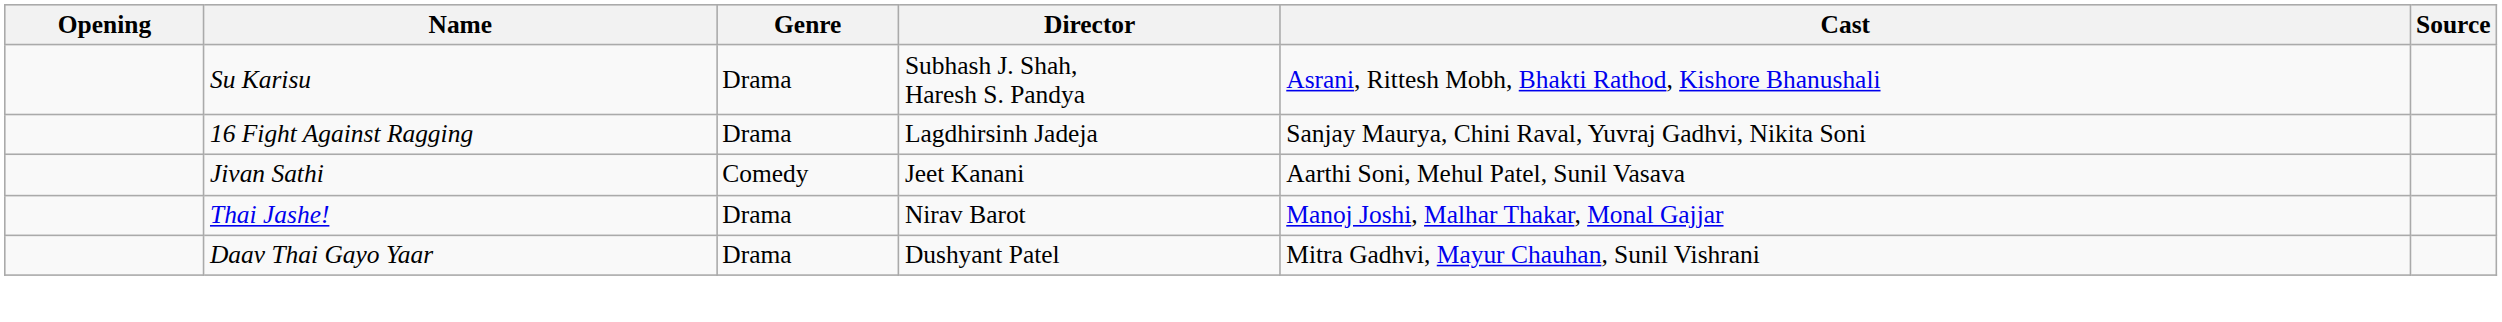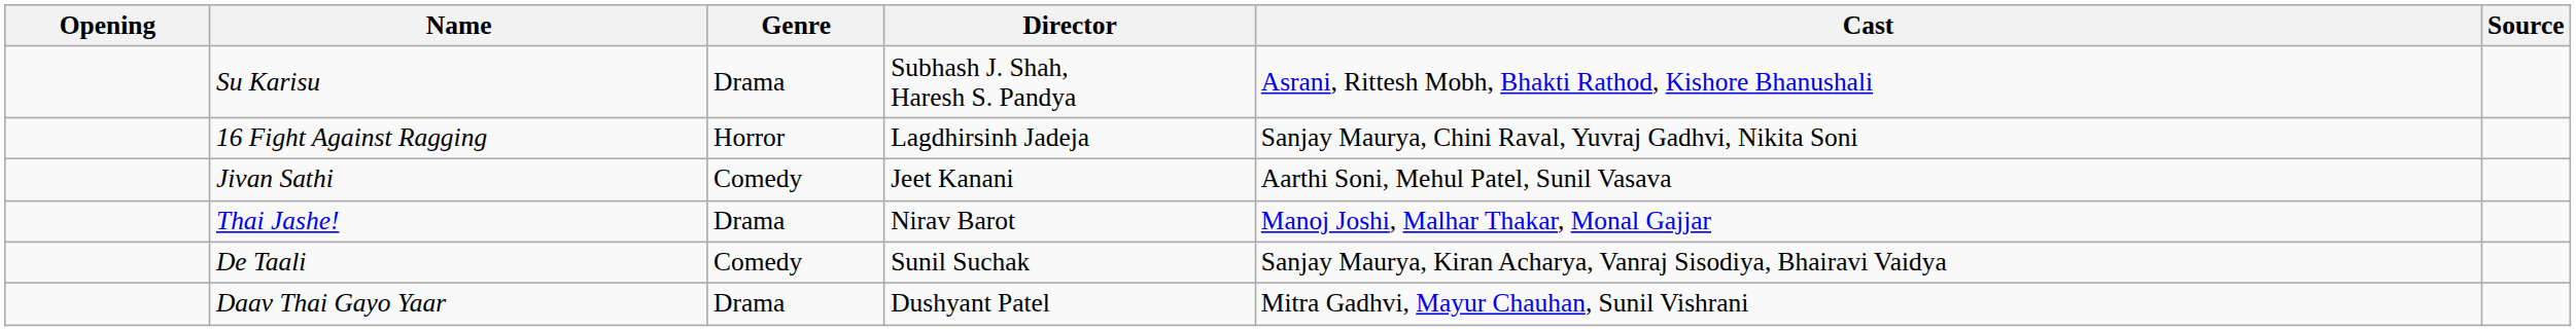 <table class="wikitable sortable">
 <tr>
 <th style="width:8%;">Opening</th>
 <th>Name</th>
 <th>Genre</th>
 <th>Director</th>
 <th>Cast</th>
 <th style="width:2%;">Source</th>
 </tr>
 <tr>
 <td></td>
 <td><em>Su Karisu</em></td>
 <td>Drama</td>
 <td>Subhash J. Shah, <br>Haresh S. Pandya</td>
 <td><a href='#'>Asrani</a>, Rittesh Mobh, <a href='#'>Bhakti Rathod</a>, <a href='#'>Kishore Bhanushali</a></td>
 <td></td>
 </tr>
 <tr>
 <td></td>
 <td><em>16 Fight Against Ragging</em></td>
-<td>Drama</td>
+<td>Horror</td>
 <td>Lagdhirsinh Jadeja</td>
 <td>Sanjay Maurya, Chini Raval, Yuvraj Gadhvi, Nikita Soni</td>
 <td></td>
 </tr>
 <tr>
 <td></td>
 <td><em>Jivan Sathi</em></td>
 <td>Comedy</td>
 <td>Jeet Kanani</td>
 <td>Aarthi Soni, Mehul Patel, Sunil Vasava</td>
 <td></td>
 </tr>
 <tr>
 <td></td>
 <td><em><a href='#'>Thai Jashe!</a></em></td>
 <td>Drama</td>
 <td>Nirav Barot</td>
 <td><a href='#'>Manoj Joshi</a>, <a href='#'>Malhar Thakar</a>, <a href='#'>Monal Gajjar</a></td>
 <td></td>
 </tr>
 <tr>
 <td></td>
+<td><em>De Taali</em></td>
+<td>Comedy</td>
+<td>Sunil Suchak</td>
+<td>Sanjay Maurya, Kiran Acharya, Vanraj Sisodiya, Bhairavi Vaidya</td>
+<td></td>
+</tr>
+<tr>
+<td></td>
 <td><em>Daav Thai Gayo Yaar</em></td>
 <td>Drama</td>
 <td>Dushyant Patel</td>
 <td>Mitra Gadhvi, <a href='#'>Mayur Chauhan</a>, Sunil Vishrani</td>
 <td></td>
 </tr>
 </table>
